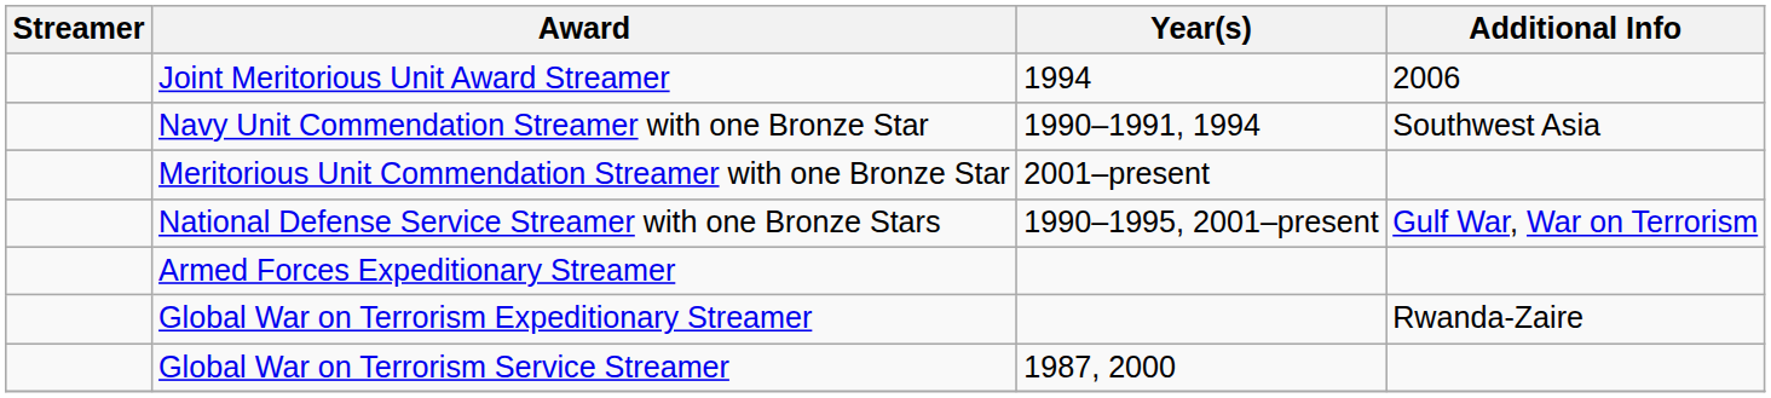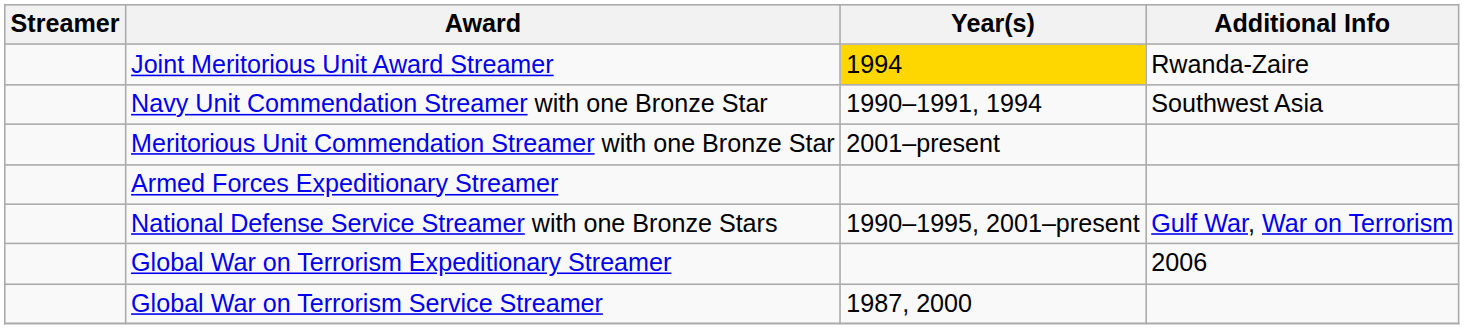 <table class=wikitable>
 <tr>
 <th>Streamer</th>
 <th>Award</th>
 <th>Year(s)</th>
 <th>Additional Info</th>
 </tr>
 <tr>
 <td></td>
 <td><a href='#'>Joint Meritorious Unit Award Streamer</a></td>
-<td>1994</td>
-<td>2006</td>
+<td style="background: gold;">1994</td>
+<td>Rwanda-Zaire</td>
 </tr>
 <tr>
 <td></td>
 <td><a href='#'>Navy Unit Commendation Streamer</a> with one Bronze Star</td>
 <td>1990–1991, 1994</td>
 <td>Southwest Asia</td>
 </tr>
 <tr>
 <td></td>
 <td><a href='#'>Meritorious Unit Commendation Streamer</a> with one Bronze Star</td>
 <td>2001–present</td>
 <td><br></td>
 </tr>
 <tr>
 <td></td>
+<td><a href='#'>Armed Forces Expeditionary Streamer</a></td>
+<td><br></td>
+<td><br></td>
+</tr>
+<tr>
+<td></td>
 <td><a href='#'>National Defense Service Streamer</a> with one Bronze Stars</td>
 <td>1990–1995, 2001–present</td>
 <td><a href='#'>Gulf War</a>, <a href='#'>War on Terrorism</a></td>
 </tr>
 <tr>
 <td></td>
-<td><a href='#'>Armed Forces Expeditionary Streamer</a></td>
-<td><br></td>
-<td><br></td>
-</tr>
-<tr>
-<td></td>
 <td><a href='#'>Global War on Terrorism Expeditionary Streamer</a></td>
 <td><br></td>
-<td>Rwanda-Zaire</td>
+<td>2006</td>
 </tr>
 <tr>
 <td></td>
 <td><a href='#'>Global War on Terrorism Service Streamer</a></td>
 <td>1987, 2000</td>
 <td><br></td>
 </tr>
 <tr>
 </tr>
 </table>
